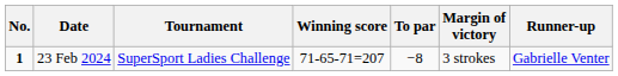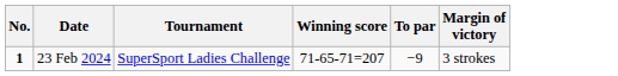 <table class="wikitable" style="font-size:95%;">
 <tr>
 <th>No.</th>
 <th>Date</th>
 <th>Tournament</th>
 <th>Winning score</th>
 <th>To par</th>
 <th>Margin of<br>victory</th>
-<th>Runner-up</th>
 </tr>
 <tr>
 <td align=center><strong>1</strong></td>
 <td align=right>23 Feb <a href='#'>2024</a></td>
 <td><a href='#'>SuperSport Ladies Challenge</a></td>
 <td align=center>71-65-71=207</td>
-<td align=center>−8</td>
+<td align=center>−9</td>
 <td>3 strokes</td>
-<td> <a href='#'>Gabrielle Venter</a></td>
 </tr>
 </table>
